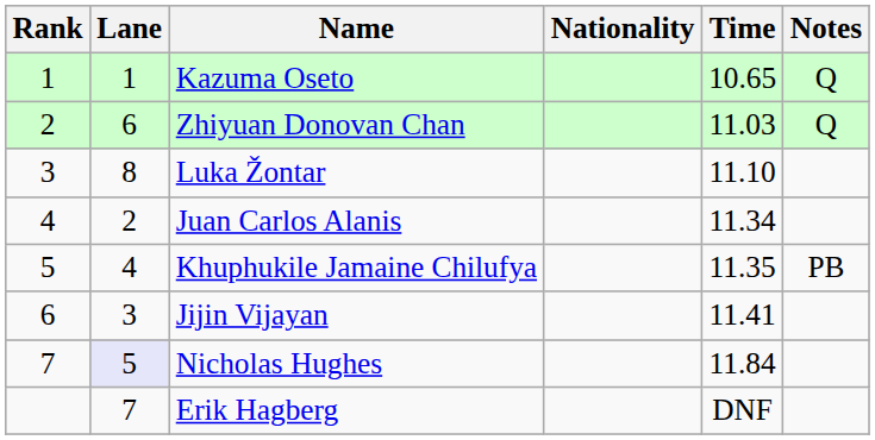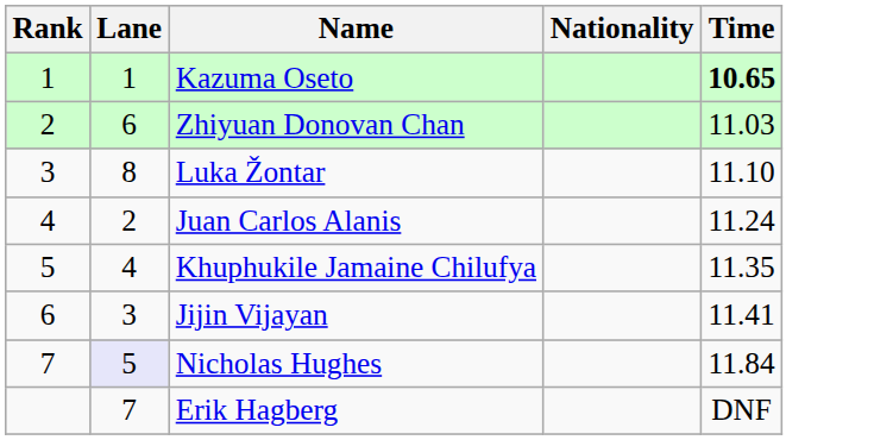 <table class="wikitable sortable" style="text-align:center">
 <tr>
 <th>Rank</th>
 <th>Lane</th>
 <th>Name</th>
 <th>Nationality</th>
 <th>Time</th>
-<th>Notes</th>
 </tr>
 <tr bgcolor=ccffcc>
 <td align=center>1</td>
 <td align=center>1</td>
 <td align=left><a href='#'>Kazuma Oseto</a></td>
 <td align=left></td>
-<td>10.65</td>
-<td>Q</td>
+<td><strong>10.65</strong></td>
 </tr>
 <tr bgcolor=ccffcc>
 <td align=center>2</td>
 <td align=center>6</td>
 <td align=left><a href='#'>Zhiyuan Donovan Chan</a></td>
 <td align=left></td>
 <td>11.03</td>
-<td>Q</td>
 </tr>
 <tr>
 <td align=center>3</td>
 <td align=center>8</td>
 <td align=left><a href='#'>Luka Žontar</a></td>
 <td align=left></td>
 <td>11.10</td>
-<td></td>
 </tr>
 <tr>
 <td align=center>4</td>
 <td align=center>2</td>
 <td align=left><a href='#'>Juan Carlos Alanis</a></td>
 <td align=left></td>
-<td>11.34</td>
-<td></td>
+<td>11.24</td>
 </tr>
 <tr>
 <td align=center>5</td>
 <td align=center>4</td>
 <td align=left><a href='#'>Khuphukile Jamaine Chilufya</a></td>
 <td align=left></td>
 <td>11.35</td>
-<td>PB</td>
 </tr>
 <tr>
 <td align=center>6</td>
 <td align=center>3</td>
 <td align=left><a href='#'>Jijin Vijayan</a></td>
 <td align=left></td>
 <td>11.41</td>
-<td></td>
 </tr>
 <tr>
 <td align=center>7</td>
 <td align=center style="background: lavender;">5</td>
 <td align=left><a href='#'>Nicholas Hughes</a></td>
 <td align=left></td>
 <td>11.84</td>
-<td></td>
 </tr>
 <tr>
 <td align=center></td>
 <td align=center>7</td>
 <td align=left><a href='#'>Erik Hagberg</a></td>
 <td align=left></td>
 <td>DNF</td>
-<td></td>
 </tr>
 </table>
